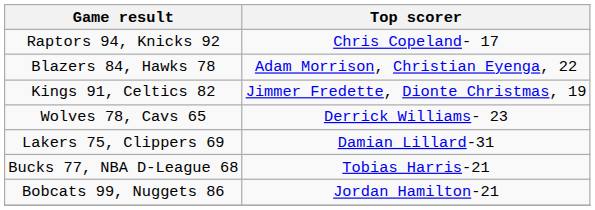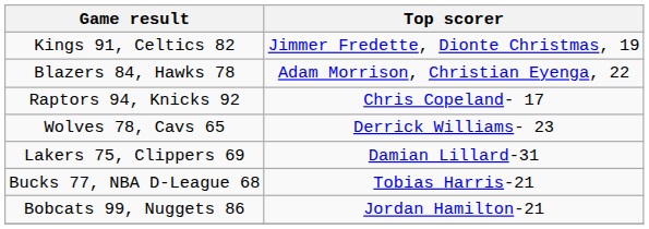 <table class="wikitable" style="text-align:center">
 <tr>
 <th>Game result</th>
 <th>Top scorer</th>
 </tr>
 <tr>
-<td>Raptors 94, Knicks 92</td>
-<td><a href='#'>Chris Copeland</a>- 17</td>
+<td>Kings 91, Celtics 82</td>
+<td><a href='#'>Jimmer Fredette</a>, <a href='#'>Dionte Christmas</a>, 19</td>
 </tr>
 <tr>
 <td>Blazers 84, Hawks 78</td>
 <td><a href='#'>Adam Morrison</a>, <a href='#'>Christian Eyenga</a>, 22</td>
 </tr>
 <tr>
-<td>Kings 91, Celtics 82</td>
-<td><a href='#'>Jimmer Fredette</a>, <a href='#'>Dionte Christmas</a>, 19</td>
+<td>Raptors 94, Knicks 92</td>
+<td><a href='#'>Chris Copeland</a>- 17</td>
 </tr>
 <tr>
 <td>Wolves 78, Cavs 65</td>
 <td><a href='#'>Derrick Williams</a>- 23</td>
 </tr>
 <tr>
 <td>Lakers 75, Clippers 69</td>
 <td><a href='#'>Damian Lillard</a>-31</td>
 </tr>
 <tr>
 <td>Bucks 77, NBA D-League 68</td>
 <td><a href='#'>Tobias Harris</a>-21</td>
 </tr>
 <tr>
 <td>Bobcats 99, Nuggets 86</td>
 <td><a href='#'>Jordan Hamilton</a>-21</td>
 </tr>
 <tr>
 </tr>
 </table>
